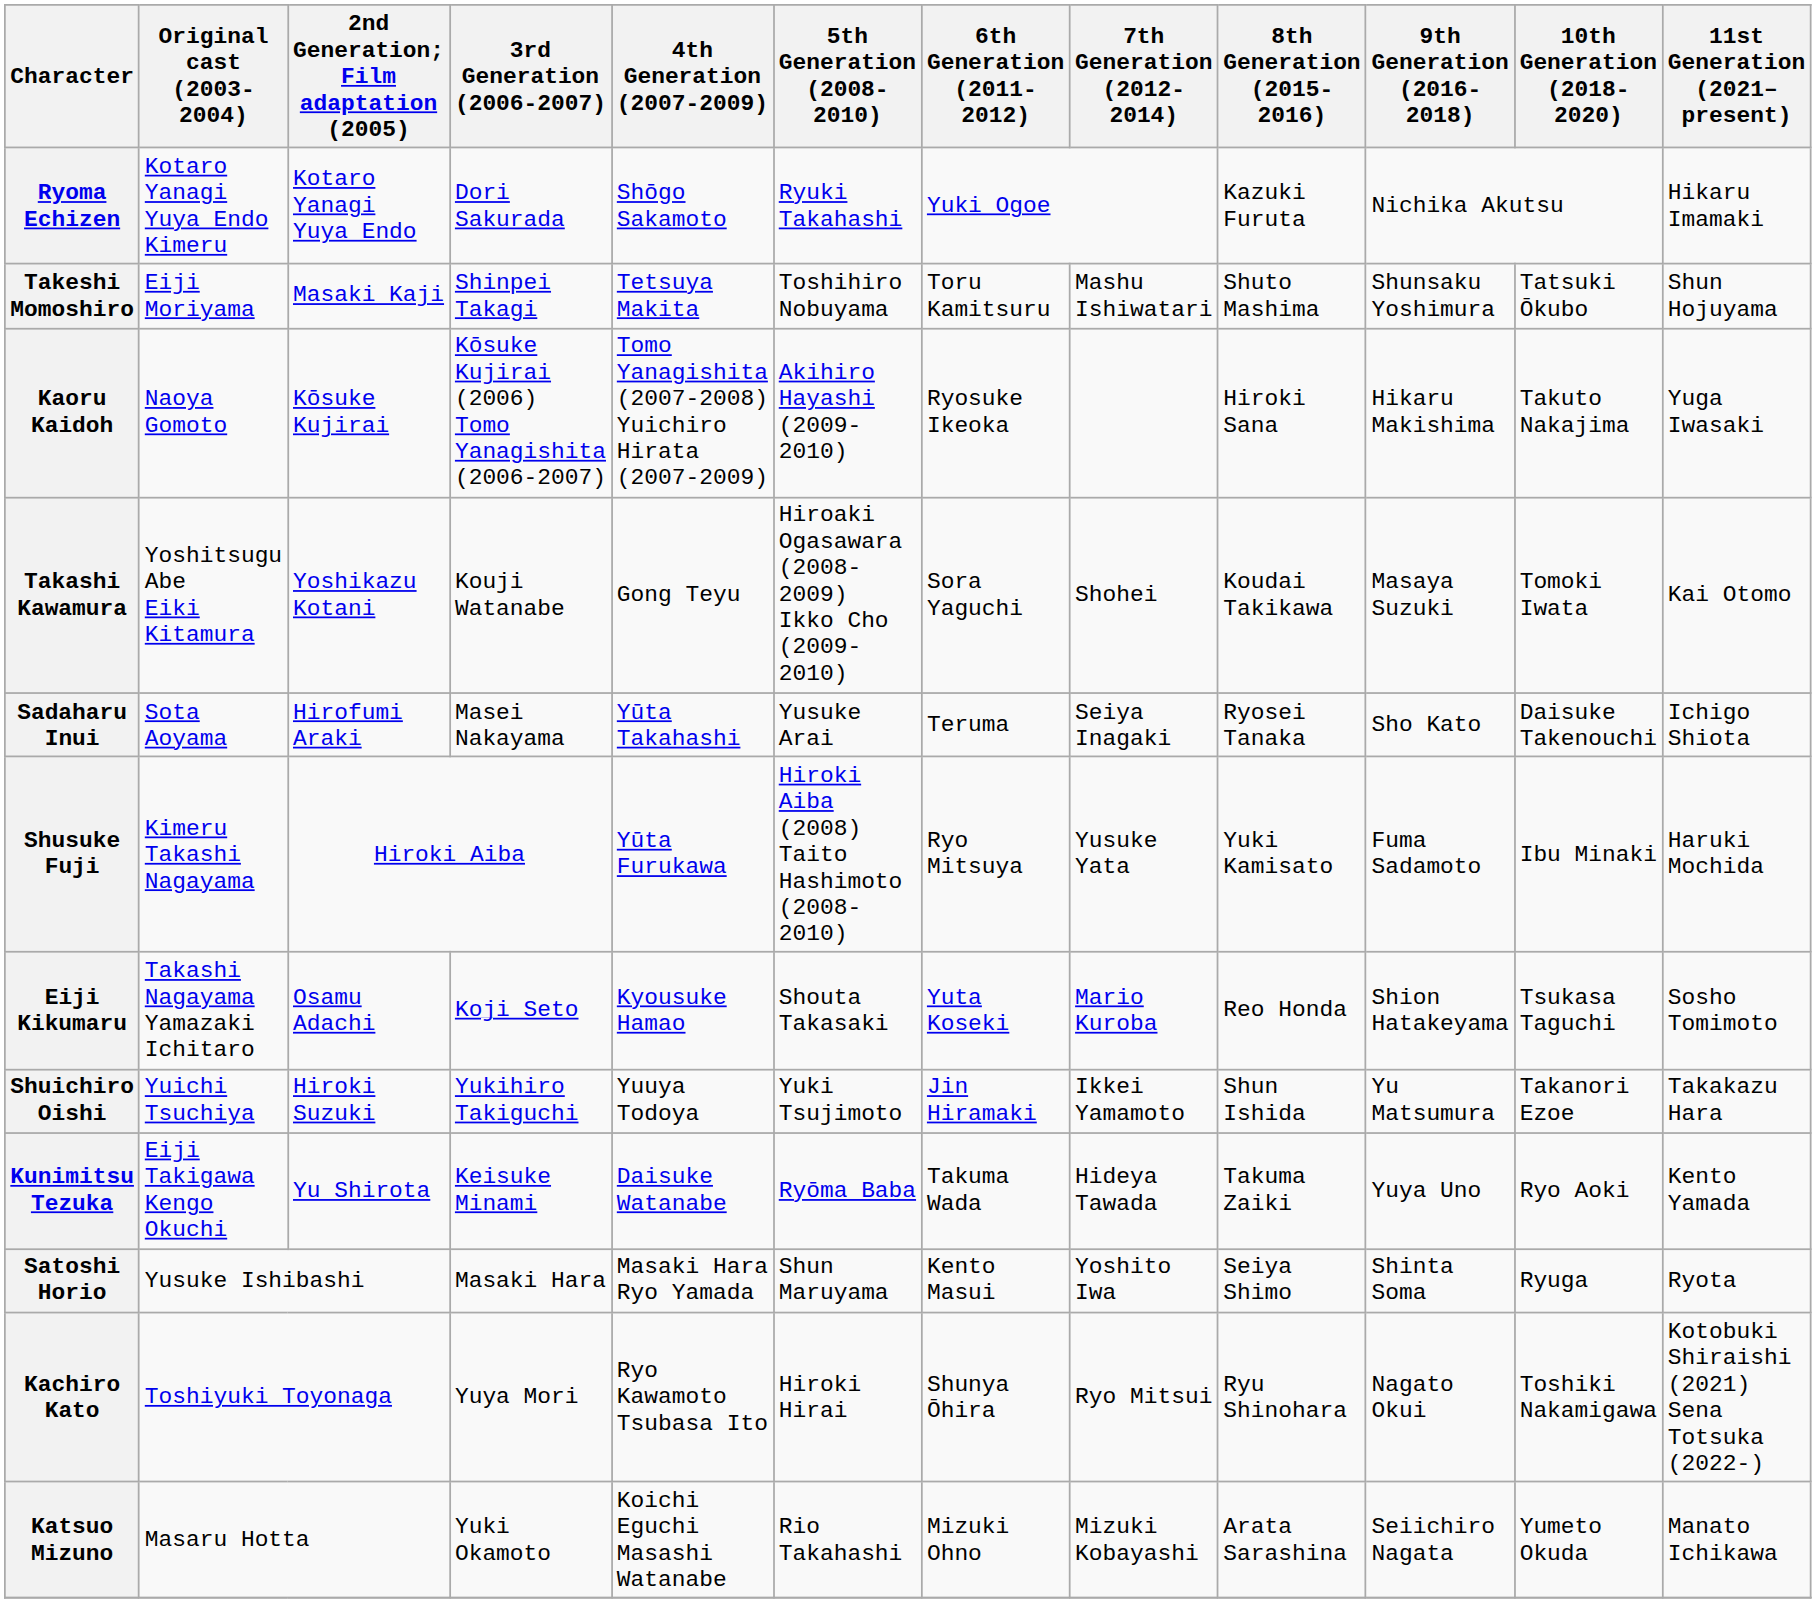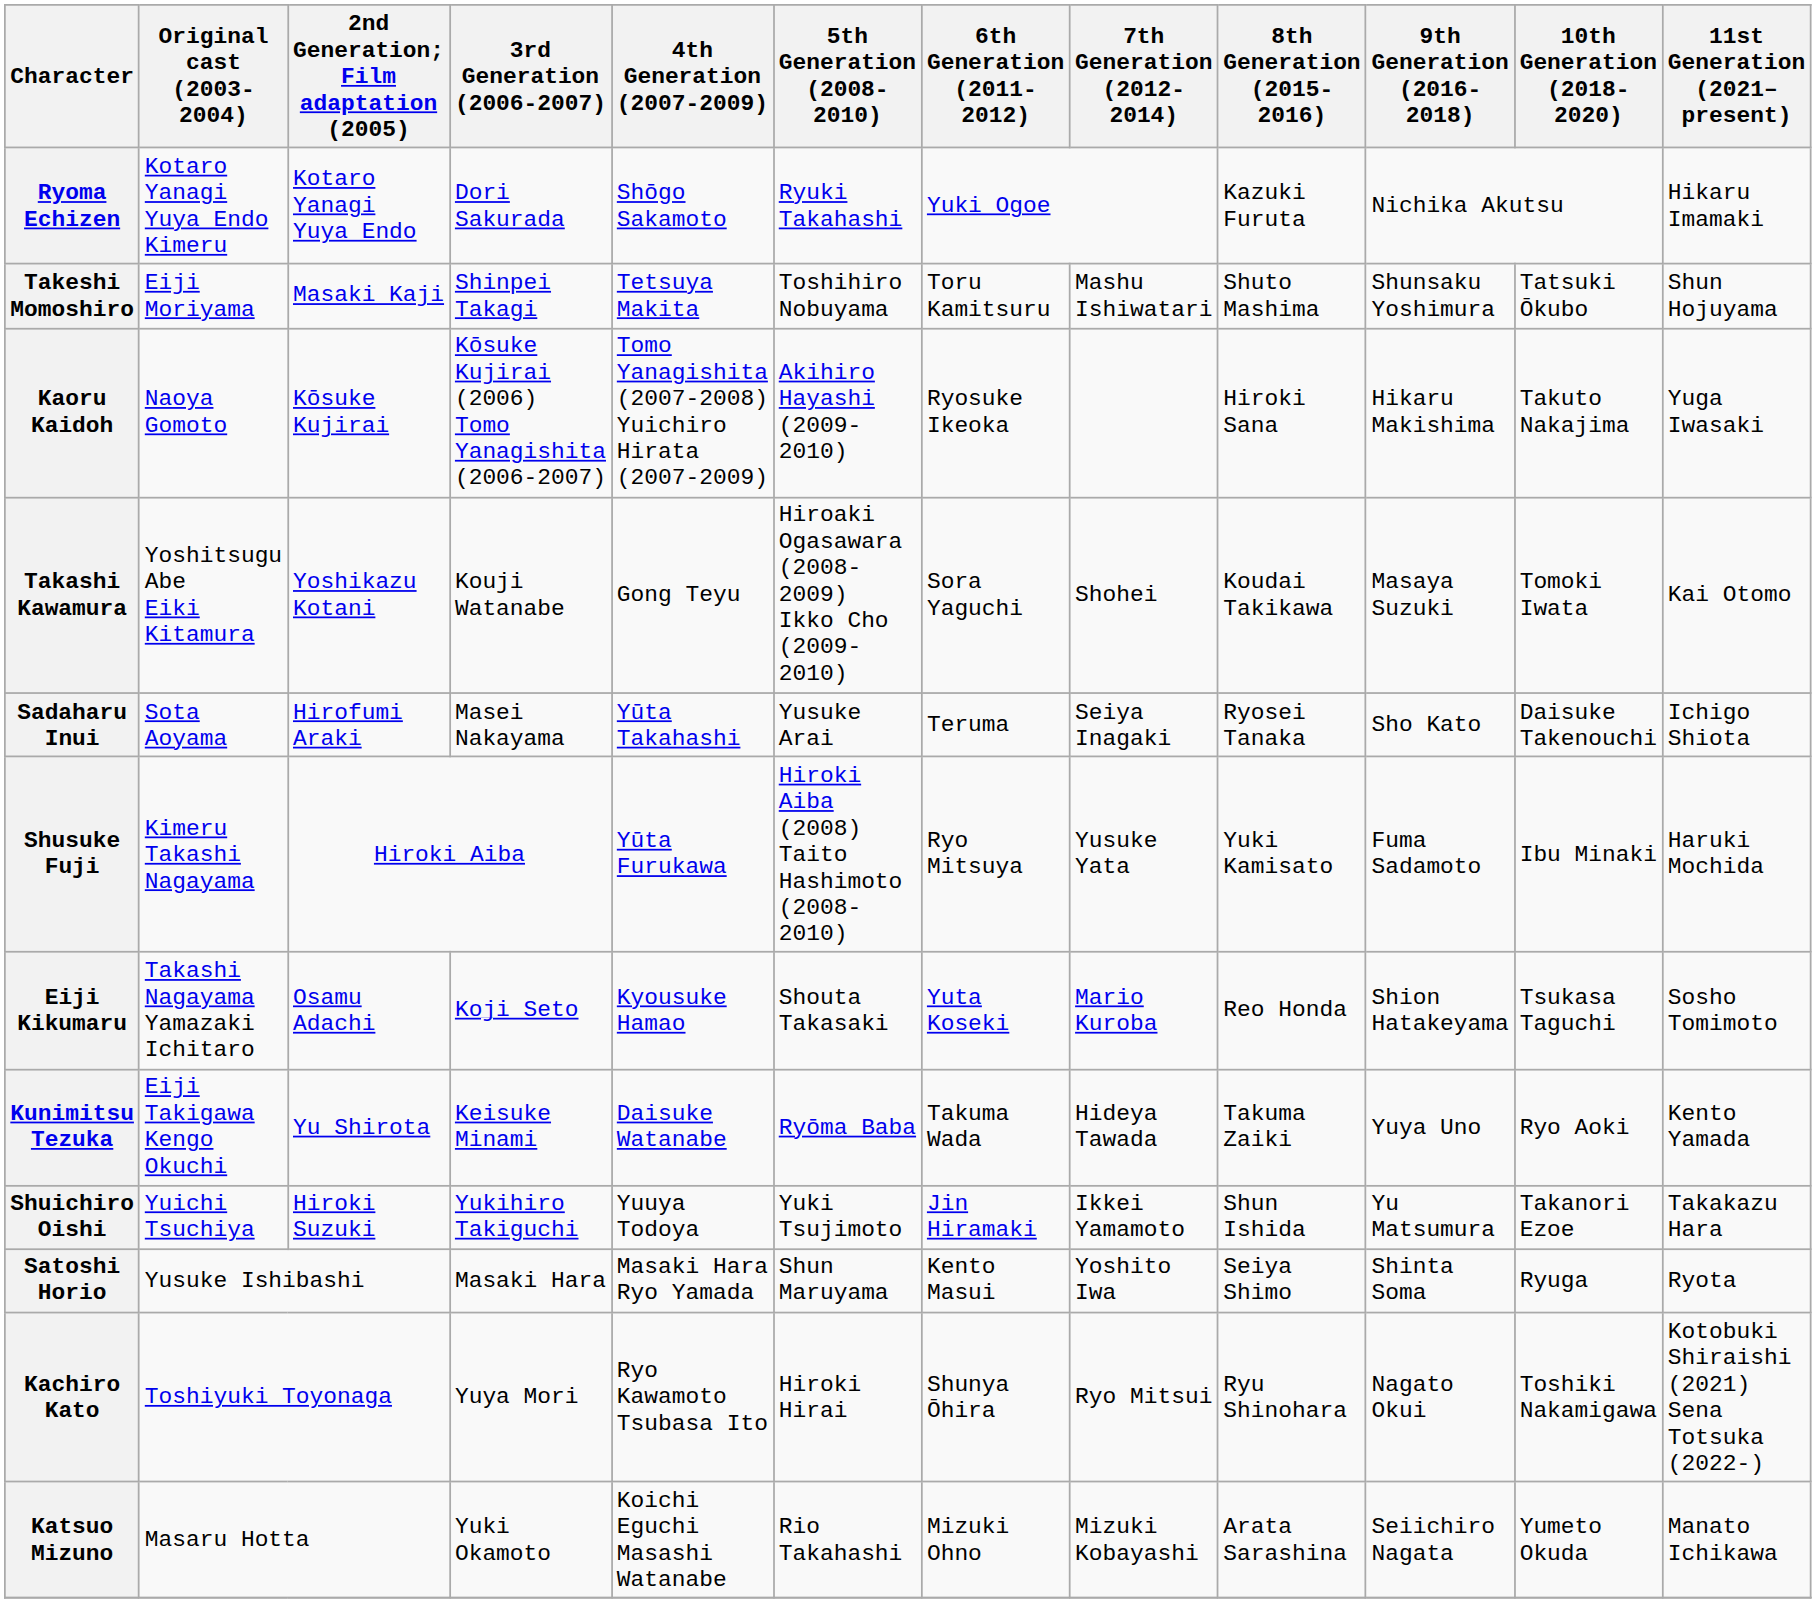 <table class="wikitable">
 <tr>
 <th>Character</th>
 <th>Original cast<br>(2003-2004)</th>
 <th>2nd Generation;<br><a href='#'>Film adaptation</a><br>(2005)</th>
 <th>3rd Generation<br>(2006-2007)</th>
 <th>4th Generation<br>(2007-2009)</th>
 <th>5th Generation<br>(2008-2010)</th>
 <th>6th Generation<br>(2011-2012)</th>
 <th>7th Generation<br>(2012-2014)</th>
 <th>8th Generation<br>(2015-2016)</th>
 <th>9th Generation<br>(2016-2018)</th>
 <th>10th Generation<br>(2018-2020)</th>
 <th>11st Generation<br>(2021–present)</th>
 </tr>
 <tr>
 <th><a href='#'>Ryoma Echizen</a></th>
 <td><a href='#'>Kotaro Yanagi</a><br><a href='#'>Yuya Endo</a><br><a href='#'>Kimeru</a></td>
 <td><a href='#'>Kotaro Yanagi</a><br><a href='#'>Yuya Endo</a></td>
 <td><a href='#'>Dori Sakurada</a></td>
 <td><a href='#'>Shōgo Sakamoto</a></td>
 <td><a href='#'>Ryuki Takahashi</a></td>
 <td colspan="2"><a href='#'>Yuki Ogoe</a></td>
 <td>Kazuki Furuta</td>
 <td colspan="2">Nichika Akutsu</td>
 <td>Hikaru Imamaki</td>
 </tr>
 <tr>
 <th>Takeshi Momoshiro</th>
 <td><a href='#'>Eiji Moriyama</a></td>
 <td><a href='#'>Masaki Kaji</a></td>
 <td><a href='#'>Shinpei Takagi</a></td>
 <td><a href='#'>Tetsuya Makita</a></td>
 <td>Toshihiro Nobuyama</td>
 <td>Toru Kamitsuru</td>
 <td>Mashu Ishiwatari</td>
 <td>Shuto Mashima</td>
 <td>Shunsaku Yoshimura</td>
 <td>Tatsuki Ōkubo</td>
 <td>Shun Hojuyama</td>
 </tr>
 <tr>
 <th>Kaoru Kaidoh</th>
 <td><a href='#'>Naoya Gomoto</a></td>
 <td><a href='#'>Kōsuke Kujirai</a></td>
 <td><a href='#'>Kōsuke Kujirai</a> (2006)<br><a href='#'>Tomo Yanagishita</a> (2006-2007)</td>
 <td><a href='#'>Tomo Yanagishita</a> (2007-2008)<br>Yuichiro Hirata (2007-2009)</td>
 <td><a href='#'>Akihiro Hayashi</a> (2009-2010)</td>
 <td>Ryosuke Ikeoka</td>
 <td></td>
 <td>Hiroki Sana</td>
 <td>Hikaru Makishima</td>
 <td>Takuto Nakajima</td>
 <td>Yuga Iwasaki</td>
 </tr>
 <tr>
 <th>Takashi Kawamura</th>
 <td>Yoshitsugu Abe<br><a href='#'>Eiki Kitamura</a></td>
 <td><a href='#'>Yoshikazu Kotani</a></td>
 <td>Kouji Watanabe</td>
 <td>Gong Teyu</td>
 <td>Hiroaki Ogasawara (2008-2009)<br> Ikko Cho (2009-2010)</td>
 <td>Sora Yaguchi</td>
 <td>Shohei</td>
 <td>Koudai Takikawa</td>
 <td>Masaya Suzuki</td>
 <td>Tomoki Iwata</td>
 <td>Kai Otomo</td>
 </tr>
 <tr>
 <th>Sadaharu Inui</th>
 <td><a href='#'>Sota Aoyama</a></td>
 <td><a href='#'>Hirofumi Araki</a></td>
 <td>Masei Nakayama</td>
 <td><a href='#'>Yūta Takahashi</a></td>
 <td>Yusuke Arai</td>
 <td>Teruma</td>
 <td>Seiya Inagaki</td>
 <td>Ryosei Tanaka</td>
 <td>Sho Kato</td>
 <td>Daisuke Takenouchi</td>
 <td>Ichigo Shiota</td>
 </tr>
 <tr>
 <th>Shusuke Fuji</th>
 <td><a href='#'>Kimeru</a><br><a href='#'>Takashi Nagayama</a></td>
 <td colspan="2" style="text-align: center"><a href='#'>Hiroki Aiba</a></td>
 <td><a href='#'>Yūta Furukawa</a></td>
 <td><a href='#'>Hiroki Aiba</a> (2008)<br>Taito Hashimoto (2008-2010)</td>
 <td>Ryo Mitsuya</td>
 <td>Yusuke Yata</td>
 <td>Yuki Kamisato</td>
 <td>Fuma Sadamoto</td>
 <td>Ibu Minaki</td>
 <td>Haruki Mochida</td>
 </tr>
 <tr>
 <th>Eiji Kikumaru</th>
 <td><a href='#'>Takashi Nagayama</a><br>Yamazaki Ichitaro</td>
 <td><a href='#'>Osamu Adachi</a></td>
 <td><a href='#'>Koji Seto</a></td>
 <td><a href='#'>Kyousuke Hamao</a></td>
 <td>Shouta Takasaki</td>
 <td><a href='#'>Yuta Koseki</a></td>
 <td><a href='#'>Mario Kuroba</a></td>
 <td>Reo Honda</td>
 <td>Shion Hatakeyama</td>
 <td>Tsukasa Taguchi</td>
 <td>Sosho Tomimoto</td>
 </tr>
 <tr>
+<th><a href='#'>Kunimitsu Tezuka</a></th>
+<td><a href='#'>Eiji Takigawa</a><br><a href='#'>Kengo Okuchi</a></td>
+<td><a href='#'>Yu Shirota</a></td>
+<td><a href='#'>Keisuke Minami</a></td>
+<td><a href='#'>Daisuke Watanabe</a></td>
+<td><a href='#'>Ryōma Baba</a></td>
+<td>Takuma Wada</td>
+<td>Hideya Tawada</td>
+<td>Takuma Zaiki</td>
+<td>Yuya Uno</td>
+<td>Ryo Aoki</td>
+<td>Kento Yamada</td>
+</tr>
+<tr>
 <th>Shuichiro Oishi</th>
 <td><a href='#'>Yuichi Tsuchiya</a></td>
 <td><a href='#'>Hiroki Suzuki</a></td>
 <td><a href='#'>Yukihiro Takiguchi</a></td>
 <td>Yuuya Todoya</td>
 <td>Yuki Tsujimoto</td>
 <td><a href='#'>Jin Hiramaki</a></td>
 <td>Ikkei Yamamoto</td>
 <td>Shun Ishida</td>
 <td>Yu Matsumura</td>
 <td>Takanori Ezoe</td>
 <td>Takakazu Hara</td>
-</tr>
-<tr>
-<th><a href='#'>Kunimitsu Tezuka</a></th>
-<td><a href='#'>Eiji Takigawa</a><br><a href='#'>Kengo Okuchi</a></td>
-<td><a href='#'>Yu Shirota</a></td>
-<td><a href='#'>Keisuke Minami</a></td>
-<td><a href='#'>Daisuke Watanabe</a></td>
-<td><a href='#'>Ryōma Baba</a></td>
-<td>Takuma Wada</td>
-<td>Hideya Tawada</td>
-<td>Takuma Zaiki</td>
-<td>Yuya Uno</td>
-<td>Ryo Aoki</td>
-<td>Kento Yamada</td>
 </tr>
 <tr>
 <th>Satoshi Horio</th>
 <td colspan="2">Yusuke Ishibashi</td>
 <td>Masaki Hara</td>
 <td>Masaki Hara<br>Ryo Yamada</td>
 <td>Shun Maruyama</td>
 <td>Kento Masui</td>
 <td>Yoshito Iwa</td>
 <td>Seiya Shimo</td>
 <td>Shinta Soma</td>
 <td>Ryuga</td>
 <td>Ryota</td>
 </tr>
 <tr>
 <th>Kachiro Kato</th>
 <td colspan="2"><a href='#'>Toshiyuki Toyonaga</a></td>
 <td>Yuya Mori</td>
 <td>Ryo Kawamoto<br>Tsubasa Ito</td>
 <td>Hiroki Hirai</td>
 <td>Shunya Ōhira</td>
 <td>Ryo Mitsui</td>
 <td>Ryu Shinohara</td>
 <td>Nagato Okui</td>
 <td>Toshiki Nakamigawa</td>
 <td>Kotobuki Shiraishi (2021)<br>Sena Totsuka (2022-)</td>
 </tr>
 <tr>
 <th>Katsuo Mizuno</th>
 <td colspan="2">Masaru Hotta</td>
 <td>Yuki Okamoto</td>
 <td>Koichi Eguchi<br>Masashi Watanabe</td>
 <td>Rio Takahashi</td>
 <td>Mizuki Ohno</td>
 <td>Mizuki Kobayashi</td>
 <td>Arata Sarashina</td>
 <td>Seiichiro Nagata</td>
 <td>Yumeto Okuda</td>
 <td>Manato Ichikawa</td>
 </tr>
 <tr>
 </tr>
 </table>
